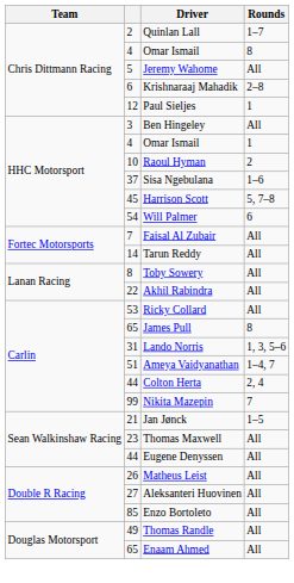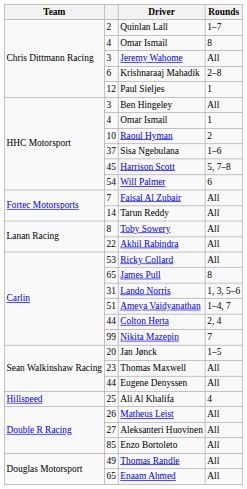 <table class="wikitable" style="font-size: 85%;">
 <tr>
 <th>Team</th>
 <th></th>
 <th>Driver</th>
 <th>Rounds</th>
 </tr>
 <tr>
 <td rowspan=5>Chris Dittmann Racing</td>
 <td>2</td>
 <td> Quinlan Lall</td>
 <td>1–7</td>
 </tr>
 <tr>
 <td>4</td>
 <td> Omar Ismail</td>
 <td>8</td>
 </tr>
 <tr>
-<td>5</td>
+<td>3</td>
 <td> <a href='#'>Jeremy Wahome</a></td>
 <td>All</td>
 </tr>
 <tr>
 <td>6</td>
 <td> Krishnaraaj Mahadik</td>
 <td>2–8</td>
 </tr>
 <tr>
 <td>12</td>
 <td> Paul Sieljes</td>
 <td>1</td>
 </tr>
 <tr>
 <td rowspan=6>HHC Motorsport</td>
 <td>3</td>
 <td> Ben Hingeley</td>
 <td>All</td>
 </tr>
 <tr>
 <td>4</td>
 <td> Omar Ismail</td>
 <td>1</td>
 </tr>
 <tr>
 <td>10</td>
 <td> <a href='#'>Raoul Hyman</a></td>
 <td>2</td>
 </tr>
 <tr>
 <td>37</td>
 <td> Sisa Ngebulana</td>
 <td>1–6</td>
 </tr>
 <tr>
 <td>45</td>
 <td> <a href='#'>Harrison Scott</a></td>
 <td>5, 7–8</td>
 </tr>
 <tr>
 <td>54</td>
 <td> <a href='#'>Will Palmer</a></td>
 <td>6</td>
 </tr>
 <tr>
 <td rowspan=2><a href='#'>Fortec Motorsports</a></td>
 <td>7</td>
 <td> <a href='#'>Faisal Al Zubair</a></td>
 <td>All</td>
 </tr>
 <tr>
 <td>14</td>
 <td> Tarun Reddy</td>
 <td>All</td>
 </tr>
 <tr>
 <td rowspan=2>Lanan Racing</td>
 <td>8</td>
 <td> <a href='#'>Toby Sowery</a></td>
 <td>All</td>
 </tr>
 <tr>
 <td>22</td>
 <td> <a href='#'>Akhil Rabindra</a></td>
 <td>All</td>
 </tr>
 <tr>
 <td rowspan=6><a href='#'>Carlin</a></td>
 <td>53</td>
 <td> <a href='#'>Ricky Collard</a></td>
 <td>All</td>
 </tr>
 <tr>
 <td>65</td>
 <td> <a href='#'>James Pull</a></td>
 <td>8</td>
 </tr>
 <tr>
 <td>31</td>
 <td> <a href='#'>Lando Norris</a></td>
 <td>1, 3, 5–6</td>
 </tr>
 <tr>
 <td>51</td>
 <td> <a href='#'>Ameya Vaidyanathan</a></td>
 <td>1–4, 7</td>
 </tr>
 <tr>
 <td>44</td>
 <td> <a href='#'>Colton Herta</a></td>
 <td>2, 4</td>
 </tr>
 <tr>
 <td>99</td>
 <td> <a href='#'>Nikita Mazepin</a></td>
 <td>7</td>
 </tr>
 <tr>
 <td rowspan=3>Sean Walkinshaw Racing</td>
-<td>21</td>
+<td>20</td>
 <td> Jan Jønck</td>
 <td>1–5</td>
 </tr>
 <tr>
 <td>23</td>
 <td> Thomas Maxwell</td>
 <td>All</td>
 </tr>
 <tr>
 <td>44</td>
 <td> Eugene Denyssen</td>
 <td>All</td>
+</tr>
+<tr>
+<td><a href='#'>Hillspeed</a></td>
+<td>25</td>
+<td> Ali Al Khalifa</td>
+<td>4</td>
 </tr>
 <tr>
 <td rowspan=3><a href='#'>Double R Racing</a></td>
 <td>26</td>
 <td> <a href='#'>Matheus Leist</a></td>
 <td>All</td>
 </tr>
 <tr>
 <td>27</td>
 <td nowrap> Aleksanteri Huovinen</td>
 <td>All</td>
 </tr>
 <tr>
 <td>85</td>
 <td> Enzo Bortoleto</td>
 <td>All</td>
 </tr>
 <tr>
 <td rowspan=2>Douglas Motorsport</td>
 <td>49</td>
 <td> <a href='#'>Thomas Randle</a></td>
 <td>All</td>
 </tr>
 <tr>
 <td>65</td>
 <td> <a href='#'>Enaam Ahmed</a></td>
 <td>All</td>
 </tr>
 </table>
